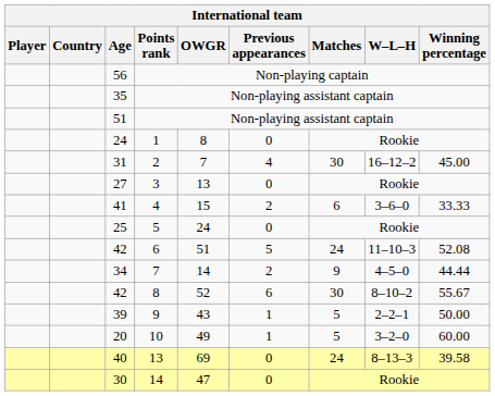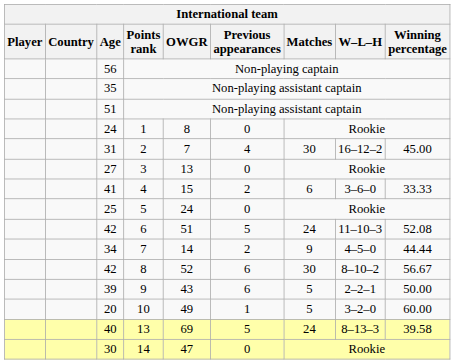 <table class="wikitable sortable" style="text-align:center">
 <tr>
 <th colspan=9>International team</th>
 </tr>
 <tr>
 <th>Player</th>
 <th>Country</th>
 <th>Age</th>
 <th data-sort-type="number">Points<br>rank</th>
 <th data-sort-type="number">OWGR</th>
 <th data-sort-type="number">Previous<br>appearances</th>
 <th data-sort-type="number">Matches</th>
 <th data-sort-type="number">W–L–H</th>
 <th data-sort-type="number">Winning<br>percentage</th>
 </tr>
 <tr>
 <td align=left></td>
 <td align=left></td>
 <td>56</td>
 <td colspan=6>Non-playing captain</td>
 </tr>
 <tr>
 <td align=left></td>
 <td align=left></td>
 <td>35</td>
 <td colspan=6>Non-playing assistant captain</td>
 </tr>
 <tr>
 <td align=left></td>
 <td align=left></td>
 <td>51</td>
 <td colspan=6>Non-playing assistant captain</td>
 </tr>
 <tr>
 <td align=left></td>
 <td align=left></td>
 <td>24</td>
 <td>1</td>
 <td>8</td>
 <td>0</td>
 <td colspan=3>Rookie</td>
 </tr>
 <tr>
 <td align=left></td>
 <td align=left></td>
 <td>31</td>
 <td>2</td>
 <td>7</td>
 <td>4</td>
 <td>30</td>
 <td>16–12–2</td>
 <td>45.00</td>
 </tr>
 <tr>
 <td align=left></td>
 <td align=left></td>
 <td>27</td>
 <td>3</td>
 <td>13</td>
 <td>0</td>
 <td colspan=3>Rookie</td>
 </tr>
 <tr>
 <td align=left></td>
 <td align=left></td>
 <td>41</td>
 <td>4</td>
 <td>15</td>
 <td>2</td>
 <td>6</td>
 <td>3–6–0</td>
 <td>33.33</td>
 </tr>
 <tr>
 <td align=left></td>
 <td align=left></td>
 <td>25</td>
 <td>5</td>
 <td>24</td>
 <td>0</td>
 <td colspan=3>Rookie</td>
 </tr>
 <tr>
 <td align=left></td>
 <td align=left></td>
 <td>42</td>
 <td>6</td>
 <td>51</td>
 <td>5</td>
 <td>24</td>
 <td>11–10–3</td>
 <td>52.08</td>
 </tr>
 <tr>
 <td align=left></td>
 <td align=left></td>
 <td>34</td>
 <td>7</td>
 <td>14</td>
 <td>2</td>
 <td>9</td>
 <td>4–5–0</td>
 <td>44.44</td>
 </tr>
 <tr>
 <td align=left></td>
 <td align=left></td>
 <td>42</td>
 <td>8</td>
 <td>52</td>
 <td>6</td>
 <td>30</td>
 <td>8–10–2</td>
-<td>55.67</td>
+<td>56.67</td>
 </tr>
 <tr>
 <td align=left></td>
 <td align=left></td>
 <td>39</td>
 <td>9</td>
 <td>43</td>
-<td>1</td>
+<td>6</td>
 <td>5</td>
 <td>2–2–1</td>
 <td>50.00</td>
 </tr>
 <tr>
 <td align=left></td>
 <td align=left></td>
 <td>20</td>
 <td>10</td>
 <td>49</td>
 <td>1</td>
 <td>5</td>
 <td>3–2–0</td>
 <td>60.00</td>
 </tr>
 <tr style="background:#ffa;">
 <td align=left></td>
 <td align=left></td>
 <td>40</td>
 <td>13</td>
 <td>69</td>
-<td>0</td>
+<td>5</td>
 <td>24</td>
 <td>8–13–3</td>
 <td>39.58</td>
 </tr>
 <tr style="background:#ffa;">
 <td align=left></td>
 <td align=left></td>
 <td>30</td>
 <td>14</td>
 <td>47</td>
 <td>0</td>
 <td colspan=3>Rookie</td>
 </tr>
 </table>
